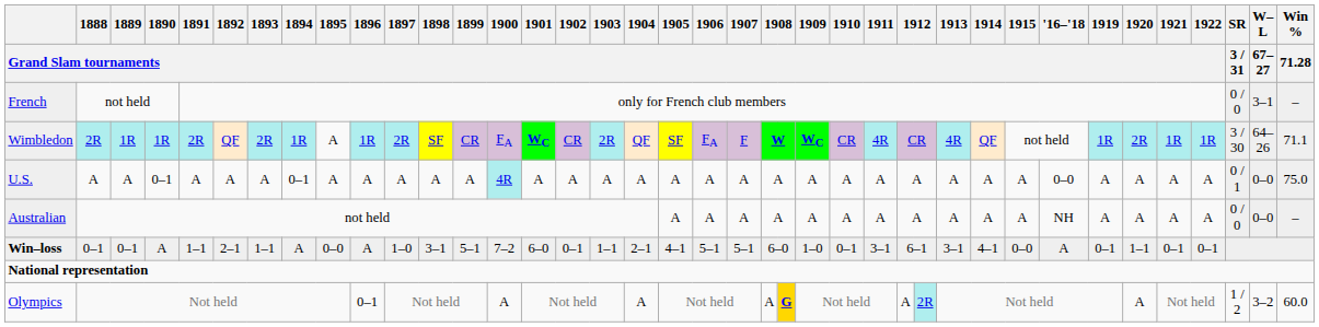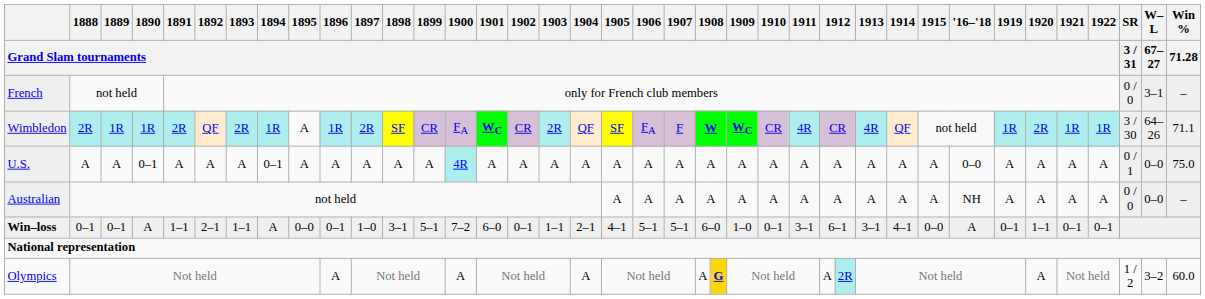 <table class="wikitable nowrap" style=font-size:86%;text-align:center>
 <tr style="background:#efefef;">
 <th style="width:70px;"></th>
 <th>1888</th>
 <th>1889</th>
 <th>1890</th>
 <th>1891</th>
 <th>1892</th>
 <th>1893</th>
 <th>1894</th>
 <th>1895</th>
 <th>1896</th>
 <th>1897</th>
 <th>1898</th>
 <th>1899</th>
 <th>1900</th>
 <th>1901</th>
 <th>1902</th>
 <th>1903</th>
 <th>1904</th>
 <th>1905</th>
 <th>1906</th>
 <th>1907</th>
 <th colspan=2>1908</th>
 <th>1909</th>
 <th>1910</th>
 <th>1911</th>
 <th colspan=2>1912</th>
 <th>1913</th>
 <th>1914</th>
 <th>1915</th>
 <th>'16–'18</th>
 <th>1919</th>
 <th>1920</th>
 <th>1921</th>
 <th>1922</th>
 <th style="width:40px;">SR</th>
 <th style="width:40px;">W–L</th>
 <th style="width:40px;">Win %</th>
 </tr>
 <tr>
 <th style="text-align:left;" colspan=36><a href='#'>Grand Slam tournaments</a></th>
 <th>3 / 31</th>
 <th>67–27</th>
 <th>71.28</th>
 </tr>
 <tr>
 <td style="text-align:left;" bgcolor=efefef><a href='#'>French</a></td>
 <td colspan=3>not held</td>
 <td colspan=32>only for French club members</td>
 <td bgcolor=efefef>0 / 0</td>
 <td bgcolor=efefef>3–1</td>
 <td bgcolor=efefef>–</td>
 </tr>
 <tr>
 <td style="text-align:left;" bgcolor=efefef><a href='#'>Wimbledon</a></td>
 <td bgcolor=afeeee><a href='#'>2R</a></td>
 <td bgcolor=afeeee><a href='#'>1R</a></td>
 <td bgcolor=afeeee><a href='#'>1R</a></td>
 <td bgcolor=afeeee><a href='#'>2R</a></td>
 <td bgcolor=ffebcd><a href='#'>QF</a></td>
 <td bgcolor=afeeee><a href='#'>2R</a></td>
 <td bgcolor=afeeee><a href='#'>1R</a></td>
 <td>A</td>
 <td bgcolor=afeeee><a href='#'>1R</a></td>
 <td bgcolor=afeeee><a href='#'>2R</a></td>
 <td bgcolor=yellow><a href='#'>SF</a></td>
 <td bgcolor=thistle><a href='#'>CR</a></td>
 <td bgcolor=thistle><a href='#'>F<sub>A</sub></a></td>
 <td bgcolor=lime><strong><a href='#'>W<sub>C</sub></a></strong></td>
 <td bgcolor=thistle><a href='#'>CR</a></td>
 <td bgcolor=afeeee><a href='#'>2R</a></td>
 <td bgcolor=ffebcd><a href='#'>QF</a></td>
 <td bgcolor=yellow><a href='#'>SF</a></td>
 <td bgcolor=thistle><a href='#'>F<sub>A</sub></a></td>
 <td bgcolor=thistle><a href='#'>F</a></td>
 <td colspan=2 bgcolor=lime><strong><a href='#'>W</a></strong></td>
 <td bgcolor=lime><strong><a href='#'>W<sub>C</sub></a></strong></td>
 <td bgcolor=thistle><a href='#'>CR</a></td>
 <td bgcolor=afeeee><a href='#'>4R</a></td>
 <td colspan=2 bgcolor=thistle><a href='#'>CR</a></td>
 <td bgcolor=afeeee><a href='#'>4R</a></td>
 <td bgcolor=ffebcd><a href='#'>QF</a></td>
 <td colspan=2>not held</td>
 <td bgcolor=afeeee><a href='#'>1R</a></td>
 <td bgcolor=afeeee><a href='#'>2R</a></td>
 <td bgcolor=afeeee><a href='#'>1R</a></td>
 <td bgcolor=afeeee><a href='#'>1R</a></td>
 <td bgcolor=efefef>3 / 30</td>
 <td bgcolor=efefef>64–26</td>
 <td bgcolor=efefef>71.1</td>
 </tr>
 <tr>
 <td style="text-align:left;" bgcolor=efefef><a href='#'>U.S.</a></td>
 <td>A</td>
 <td>A</td>
 <td>0–1</td>
 <td>A</td>
 <td>A</td>
 <td>A</td>
 <td>0–1</td>
 <td>A</td>
 <td>A</td>
 <td>A</td>
 <td>A</td>
 <td>A</td>
 <td bgcolor=afeeee><a href='#'>4R</a></td>
 <td>A</td>
 <td>A</td>
 <td>A</td>
 <td>A</td>
 <td>A</td>
 <td>A</td>
 <td>A</td>
 <td colspan=2>A</td>
 <td>A</td>
 <td>A</td>
 <td>A</td>
 <td colspan=2>A</td>
 <td>A</td>
 <td>A</td>
 <td>A</td>
 <td>0–0</td>
 <td>A</td>
 <td>A</td>
 <td>A</td>
 <td>A</td>
 <td bgcolor=efefef>0 / 1</td>
 <td bgcolor=efefef>0–0</td>
 <td bgcolor=efefef>75.0</td>
 </tr>
 <tr>
 <td style="text-align:left;" bgcolor=efefef><a href='#'>Australian</a></td>
 <td colspan=17>not held</td>
 <td>A</td>
 <td>A</td>
 <td>A</td>
 <td colspan=2>A</td>
 <td>A</td>
 <td>A</td>
 <td>A</td>
 <td colspan=2>A</td>
 <td>A</td>
 <td>A</td>
 <td>A</td>
 <td>NH</td>
 <td>A</td>
 <td>A</td>
 <td>A</td>
 <td>A</td>
 <td bgcolor=efefef>0 / 0</td>
 <td bgcolor=efefef>0–0</td>
 <td bgcolor=efefef>–</td>
 </tr>
 <tr style="background:#efefef;">
 <td style="text-align:left;" bgcolor=efefef><strong>Win–loss</strong></td>
 <td>0–1</td>
 <td>0–1</td>
 <td>A</td>
 <td>1–1</td>
 <td>2–1</td>
 <td>1–1</td>
 <td>A</td>
 <td>0–0</td>
-<td>A</td>
+<td>0–1</td>
 <td>1–0</td>
 <td>3–1</td>
 <td>5–1</td>
 <td>7–2</td>
 <td>6–0</td>
 <td>0–1</td>
 <td>1–1</td>
 <td>2–1</td>
 <td>4–1</td>
 <td>5–1</td>
 <td>5–1</td>
 <td colspan=2>6–0</td>
 <td>1–0</td>
 <td>0–1</td>
 <td>3–1</td>
 <td colspan=2>6–1</td>
 <td>3–1</td>
 <td>4–1</td>
 <td>0–0</td>
 <td>A</td>
 <td>0–1</td>
 <td>1–1</td>
 <td>0–1</td>
 <td>0–1</td>
 <td colspan=3></td>
 </tr>
 <tr>
 <td colspan="41" align="left"><strong>National representation</strong></td>
 </tr>
 <tr>
 <td align=left><a href='#'>Olympics</a></td>
 <td colspan=8 style=color:#767676>Not held</td>
-<td>0–1</td>
+<td>A</td>
 <td colspan=3 style=color:#767676>Not held</td>
 <td>A</td>
 <td colspan=3 style=color:#767676>Not held</td>
 <td>A</td>
 <td colspan=3 style=color:#767676>Not held</td>
 <td>A</td>
 <td bgcolor=gold><a href='#'><strong>G</strong></a></td>
 <td colspan=3 style=color:#767676>Not held</td>
 <td>A</td>
 <td bgcolor=afeeee><a href='#'>2R</a></td>
 <td colspan=5 style=color:#767676>Not held</td>
 <td>A</td>
 <td colspan=2 style=color:#767676>Not held</td>
 <td>1 / 2</td>
 <td>3–2</td>
 <td>60.0</td>
 </tr>
 </table>
